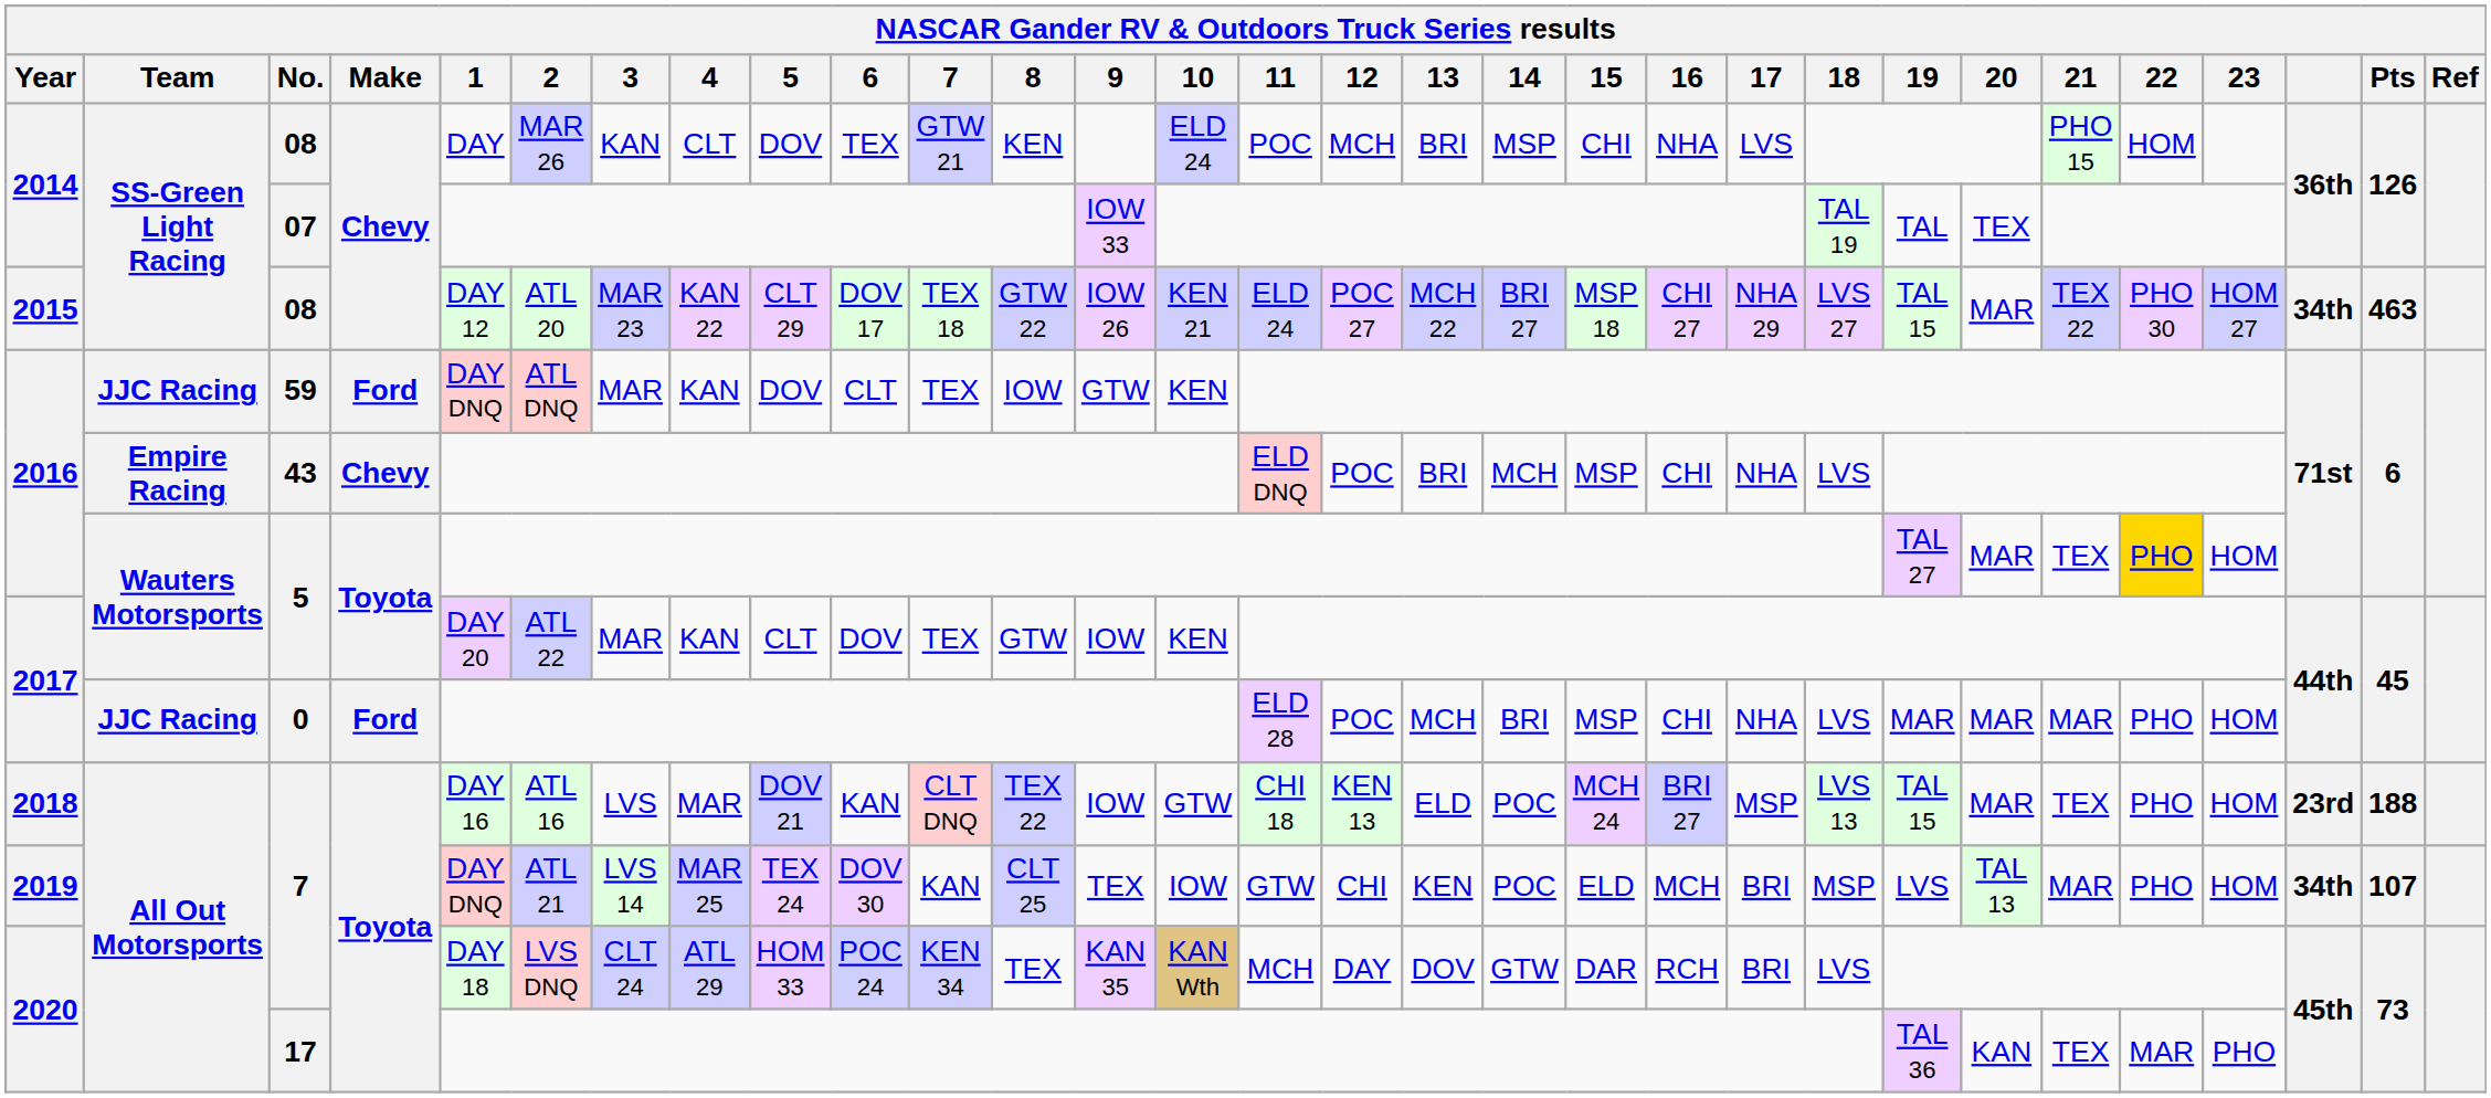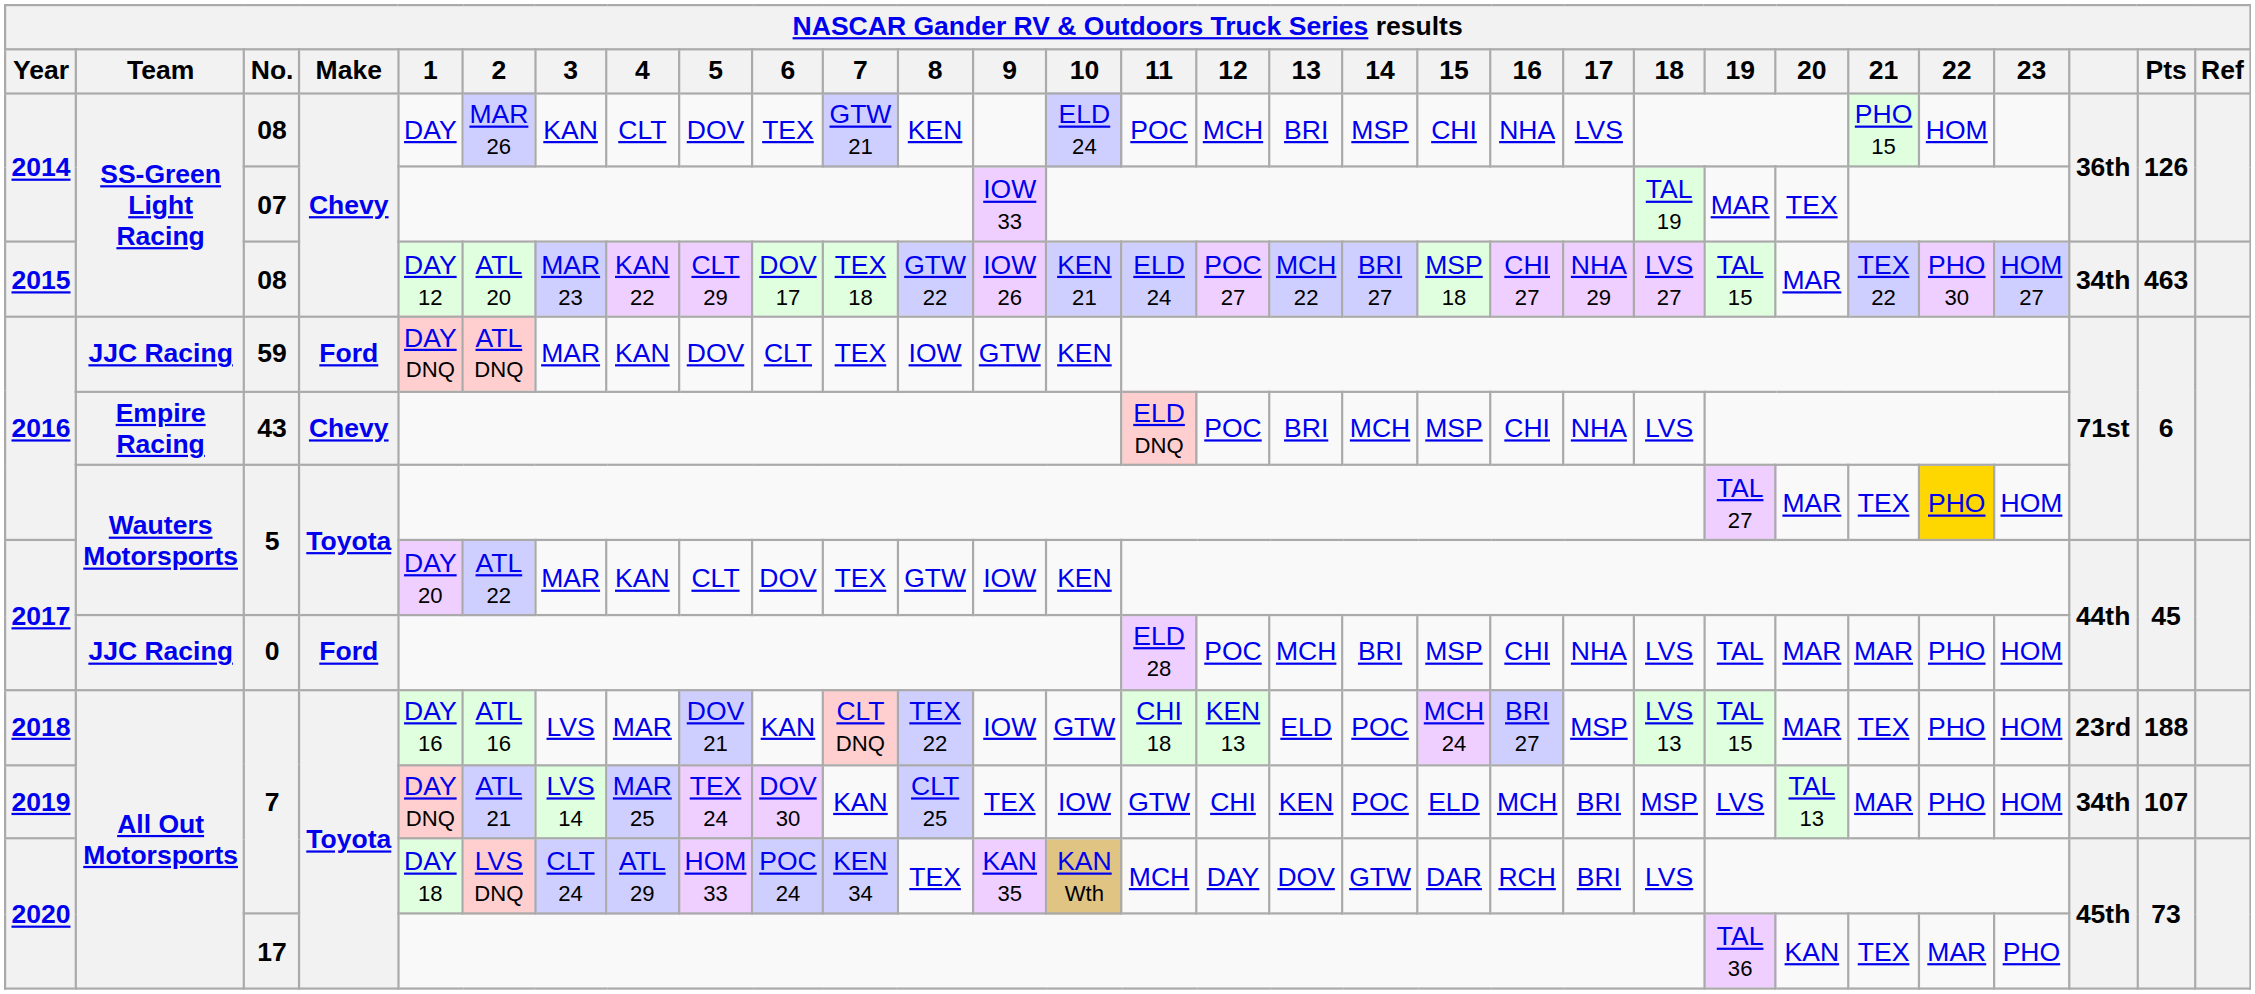 <table class="wikitable" style="text-align:center; font-size:75%">
 <tr>
 <th colspan=45><a href='#'>NASCAR Gander RV & Outdoors Truck Series</a> results</th>
 </tr>
 <tr>
 <th>Year</th>
 <th>Team</th>
 <th>No.</th>
 <th>Make</th>
 <th>1</th>
 <th>2</th>
 <th>3</th>
 <th>4</th>
 <th>5</th>
 <th>6</th>
 <th>7</th>
 <th>8</th>
 <th>9</th>
 <th>10</th>
 <th>11</th>
 <th>12</th>
 <th>13</th>
 <th>14</th>
 <th>15</th>
 <th>16</th>
 <th>17</th>
 <th>18</th>
 <th>19</th>
 <th>20</th>
 <th>21</th>
 <th>22</th>
 <th>23</th>
 <th></th>
 <th>Pts</th>
 <th>Ref</th>
 </tr>
 <tr>
 <th rowspan=2><a href='#'>2014</a></th>
 <th rowspan=3><a href='#'>SS-Green Light Racing</a></th>
 <th>08</th>
 <th rowspan=3><a href='#'>Chevy</a></th>
 <td><a href='#'>DAY</a></td>
 <td style="background:#CFCFFF;"><a href='#'>MAR</a><br><small>26</small></td>
 <td><a href='#'>KAN</a></td>
 <td><a href='#'>CLT</a></td>
 <td><a href='#'>DOV</a></td>
 <td><a href='#'>TEX</a></td>
 <td style="background:#CFCFFF;"><a href='#'>GTW</a><br><small>21</small></td>
 <td><a href='#'>KEN</a></td>
 <td></td>
 <td style="background:#CFCFFF;"><a href='#'>ELD</a><br><small>24</small></td>
 <td><a href='#'>POC</a></td>
 <td><a href='#'>MCH</a></td>
 <td><a href='#'>BRI</a></td>
 <td><a href='#'>MSP</a></td>
 <td><a href='#'>CHI</a></td>
 <td><a href='#'>NHA</a></td>
 <td><a href='#'>LVS</a></td>
 <td colspan=3></td>
 <td style="background:#DFFFDF;"><a href='#'>PHO</a><br><small>15</small></td>
 <td><a href='#'>HOM</a></td>
 <td></td>
 <th rowspan=2>36th</th>
 <th rowspan=2>126</th>
 <th rowspan=2></th>
 </tr>
 <tr>
 <th>07</th>
 <td colspan=8></td>
 <td style="background:#EFCFFF;"><a href='#'>IOW</a><br><small>33</small></td>
 <td colspan=8></td>
 <td style="background:#DFFFDF;"><a href='#'>TAL</a><br><small>19</small></td>
-<td><a href='#'>TAL</a></td>
+<td><a href='#'>MAR</a></td>
 <td><a href='#'>TEX</a></td>
 <td colspan=3></td>
 </tr>
 <tr>
 <th><a href='#'>2015</a></th>
 <th>08</th>
 <td style="background:#DFFFDF;"><a href='#'>DAY</a><br><small>12</small></td>
 <td style="background:#DFFFDF;"><a href='#'>ATL</a><br><small>20</small></td>
 <td style="background:#CFCFFF;"><a href='#'>MAR</a><br><small>23</small></td>
 <td style="background:#EFCFFF;"><a href='#'>KAN</a><br><small>22</small></td>
 <td style="background:#EFCFFF;"><a href='#'>CLT</a><br><small>29</small></td>
 <td style="background:#DFFFDF;"><a href='#'>DOV</a><br><small>17</small></td>
 <td style="background:#DFFFDF;"><a href='#'>TEX</a><br><small>18</small></td>
 <td style="background:#CFCFFF;"><a href='#'>GTW</a><br><small>22</small></td>
 <td style="background:#EFCFFF;"><a href='#'>IOW</a><br><small>26</small></td>
 <td style="background:#CFCFFF;"><a href='#'>KEN</a><br><small>21</small></td>
 <td style="background:#CFCFFF;"><a href='#'>ELD</a><br><small>24</small></td>
 <td style="background:#EFCFFF;"><a href='#'>POC</a><br><small>27</small></td>
 <td style="background:#CFCFFF;"><a href='#'>MCH</a><br><small>22</small></td>
 <td style="background:#CFCFFF;"><a href='#'>BRI</a><br><small>27</small></td>
 <td style="background:#DFFFDF;"><a href='#'>MSP</a><br><small>18</small></td>
 <td style="background:#EFCFFF;"><a href='#'>CHI</a><br><small>27</small></td>
 <td style="background:#EFCFFF;"><a href='#'>NHA</a><br><small>29</small></td>
 <td style="background:#EFCFFF;"><a href='#'>LVS</a><br><small>27</small></td>
 <td style="background:#DFFFDF;"><a href='#'>TAL</a><br><small>15</small></td>
 <td><a href='#'>MAR</a></td>
 <td style="background:#CFCFFF;"><a href='#'>TEX</a><br><small>22</small></td>
 <td style="background:#EFCFFF;"><a href='#'>PHO</a><br><small>30</small></td>
 <td style="background:#CFCFFF;"><a href='#'>HOM</a><br><small>27</small></td>
 <th>34th</th>
 <th>463</th>
 <th></th>
 </tr>
 <tr>
 <th rowspan=3><a href='#'>2016</a></th>
 <th><a href='#'>JJC Racing</a></th>
 <th>59</th>
 <th><a href='#'>Ford</a></th>
 <td style="background:#FFCFCF;"><a href='#'>DAY</a><br><small>DNQ</small></td>
 <td style="background:#FFCFCF;"><a href='#'>ATL</a><br><small>DNQ</small></td>
 <td><a href='#'>MAR</a></td>
 <td><a href='#'>KAN</a></td>
 <td><a href='#'>DOV</a></td>
 <td><a href='#'>CLT</a></td>
 <td><a href='#'>TEX</a></td>
 <td><a href='#'>IOW</a></td>
 <td><a href='#'>GTW</a></td>
 <td><a href='#'>KEN</a></td>
 <td colspan=13></td>
 <th rowspan=3>71st</th>
 <th rowspan=3>6</th>
 <th rowspan=3></th>
 </tr>
 <tr>
 <th><a href='#'>Empire Racing</a></th>
 <th>43</th>
 <th><a href='#'>Chevy</a></th>
 <td colspan=10></td>
 <td style="background:#FFCFCF;"><a href='#'>ELD</a><br><small>DNQ</small></td>
 <td><a href='#'>POC</a></td>
 <td><a href='#'>BRI</a></td>
 <td><a href='#'>MCH</a></td>
 <td><a href='#'>MSP</a></td>
 <td><a href='#'>CHI</a></td>
 <td><a href='#'>NHA</a></td>
 <td><a href='#'>LVS</a></td>
 <td colspan=5></td>
 </tr>
 <tr>
 <th rowspan=2><a href='#'>Wauters Motorsports</a></th>
 <th rowspan=2>5</th>
 <th rowspan=2><a href='#'>Toyota</a></th>
 <td colspan=18></td>
 <td style="background:#EFCFFF;"><a href='#'>TAL</a><br><small>27</small></td>
 <td><a href='#'>MAR</a></td>
 <td><a href='#'>TEX</a></td>
 <td style="background: gold;"><a href='#'>PHO</a></td>
 <td><a href='#'>HOM</a></td>
 </tr>
 <tr>
 <th rowspan=2><a href='#'>2017</a></th>
 <td style="background:#EFCFFF;"><a href='#'>DAY</a><br><small>20</small></td>
 <td style="background:#CFCFFF;"><a href='#'>ATL</a><br><small>22</small></td>
 <td><a href='#'>MAR</a></td>
 <td><a href='#'>KAN</a></td>
 <td><a href='#'>CLT</a></td>
 <td><a href='#'>DOV</a></td>
 <td><a href='#'>TEX</a></td>
 <td><a href='#'>GTW</a></td>
 <td><a href='#'>IOW</a></td>
 <td><a href='#'>KEN</a></td>
 <td colspan=13></td>
 <th rowspan=2>44th</th>
 <th rowspan=2>45</th>
 <th rowspan=2></th>
 </tr>
 <tr>
 <th><a href='#'>JJC Racing</a></th>
 <th>0</th>
 <th><a href='#'>Ford</a></th>
 <td colspan=10></td>
 <td style="background:#EFCFFF;"><a href='#'>ELD</a><br><small>28</small></td>
 <td><a href='#'>POC</a></td>
 <td><a href='#'>MCH</a></td>
 <td><a href='#'>BRI</a></td>
 <td><a href='#'>MSP</a></td>
 <td><a href='#'>CHI</a></td>
 <td><a href='#'>NHA</a></td>
 <td><a href='#'>LVS</a></td>
-<td><a href='#'>MAR</a></td>
+<td><a href='#'>TAL</a></td>
 <td><a href='#'>MAR</a></td>
 <td><a href='#'>MAR</a></td>
 <td><a href='#'>PHO</a></td>
 <td><a href='#'>HOM</a></td>
 </tr>
 <tr>
 <th><a href='#'>2018</a></th>
 <th rowspan=4><a href='#'>All Out Motorsports</a></th>
 <th rowspan=3>7</th>
 <th rowspan=4><a href='#'>Toyota</a></th>
 <td style="background:#DFFFDF;"><a href='#'>DAY</a><br><small>16</small></td>
 <td style="background:#DFFFDF;"><a href='#'>ATL</a><br><small>16</small></td>
 <td><a href='#'>LVS</a></td>
 <td><a href='#'>MAR</a></td>
 <td style="background:#CFCFFF;"><a href='#'>DOV</a><br><small>21</small></td>
 <td><a href='#'>KAN</a></td>
 <td style="background:#FFCFCF;"><a href='#'>CLT</a><br><small>DNQ</small></td>
 <td style="background:#CFCFFF;"><a href='#'>TEX</a><br><small>22</small></td>
 <td><a href='#'>IOW</a></td>
 <td><a href='#'>GTW</a></td>
 <td style="background:#DFFFDF;"><a href='#'>CHI</a><br><small>18</small></td>
 <td style="background:#DFFFDF;"><a href='#'>KEN</a><br><small>13</small></td>
 <td><a href='#'>ELD</a></td>
 <td><a href='#'>POC</a></td>
 <td style="background:#EFCFFF;"><a href='#'>MCH</a><br><small>24</small></td>
 <td style="background:#CFCFFF;"><a href='#'>BRI</a><br><small>27</small></td>
 <td><a href='#'>MSP</a></td>
 <td style="background:#DFFFDF;"><a href='#'>LVS</a><br><small>13</small></td>
 <td style="background:#DFFFDF;"><a href='#'>TAL</a><br><small>15</small></td>
 <td><a href='#'>MAR</a></td>
 <td><a href='#'>TEX</a></td>
 <td><a href='#'>PHO</a></td>
 <td><a href='#'>HOM</a></td>
 <th>23rd</th>
 <th>188</th>
 <th></th>
 </tr>
 <tr>
 <th><a href='#'>2019</a></th>
 <td style="background:#FFCFCF;"><a href='#'>DAY</a><br><small>DNQ</small></td>
 <td style="background:#CFCFFF;"><a href='#'>ATL</a><br><small>21</small></td>
 <td style="background:#DFFFDF;"><a href='#'>LVS</a><br><small>14</small></td>
 <td style="background:#CFCFFF;"><a href='#'>MAR</a><br><small>25</small></td>
 <td style="background:#EFCFFF;"><a href='#'>TEX</a><br><small>24</small></td>
 <td style="background:#EFCFFF;"><a href='#'>DOV</a><br><small>30</small></td>
 <td><a href='#'>KAN</a></td>
 <td style="background:#CFCFFF;"><a href='#'>CLT</a><br><small>25</small></td>
 <td><a href='#'>TEX</a></td>
 <td><a href='#'>IOW</a></td>
 <td><a href='#'>GTW</a></td>
 <td><a href='#'>CHI</a></td>
 <td><a href='#'>KEN</a></td>
 <td><a href='#'>POC</a></td>
 <td><a href='#'>ELD</a></td>
 <td><a href='#'>MCH</a></td>
 <td><a href='#'>BRI</a></td>
 <td><a href='#'>MSP</a></td>
 <td><a href='#'>LVS</a></td>
 <td style="background:#DFFFDF;"><a href='#'>TAL</a><br><small>13</small></td>
 <td><a href='#'>MAR</a></td>
 <td><a href='#'>PHO</a></td>
 <td><a href='#'>HOM</a></td>
 <th>34th</th>
 <th>107</th>
 <th></th>
 </tr>
 <tr>
 <th rowspan=2><a href='#'>2020</a></th>
 <td style="background:#DFFFDF;"><a href='#'>DAY</a><br><small>18</small></td>
 <td style="background:#FFCFCF;"><a href='#'>LVS</a><br><small>DNQ</small></td>
 <td style="background:#CFCFFF;"><a href='#'>CLT</a><br><small>24</small></td>
 <td style="background:#CFCFFF;"><a href='#'>ATL</a><br><small>29</small></td>
 <td style="background:#EFCFFF;"><a href='#'>HOM</a><br><small>33</small></td>
 <td style="background:#CFCFFF;"><a href='#'>POC</a><br><small>24</small></td>
 <td style="background:#CFCFFF;"><a href='#'>KEN</a><br><small>34</small></td>
 <td><a href='#'>TEX</a></td>
 <td style="background:#EFCFFF;"><a href='#'>KAN</a><br><small>35</small></td>
 <td style="background:#dfc484;"><a href='#'>KAN</a><br><small>Wth</small></td>
 <td><a href='#'>MCH</a></td>
 <td><a href='#'>DAY</a></td>
 <td><a href='#'>DOV</a></td>
 <td><a href='#'>GTW</a></td>
 <td><a href='#'>DAR</a></td>
 <td><a href='#'>RCH</a></td>
 <td><a href='#'>BRI</a></td>
 <td><a href='#'>LVS</a></td>
 <td colspan=5></td>
 <th rowspan=2>45th</th>
 <th rowspan=2>73</th>
 <th rowspan=2></th>
 </tr>
 <tr>
 <th>17</th>
 <td colspan=18></td>
 <td style="background:#EFCFFF;"><a href='#'>TAL</a><br><small>36</small></td>
 <td><a href='#'>KAN</a></td>
 <td><a href='#'>TEX</a></td>
 <td><a href='#'>MAR</a></td>
 <td><a href='#'>PHO</a></td>
 </tr>
 </table>
